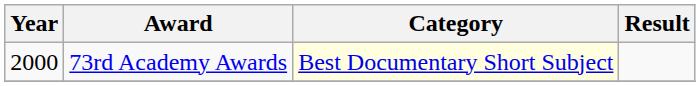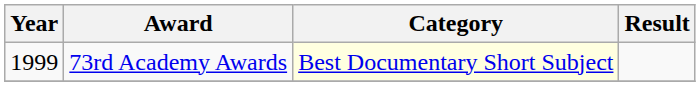 <table class="wikitable plainrowheaders" style="text-align:center;">
 <tr>
 <th>Year</th>
 <th>Award</th>
 <th>Category</th>
 <th>Result</th>
 </tr>
 <tr>
-<td rowspan="1">2000</td>
+<td rowspan="1">1999</td>
 <td rowspan="1"><a href='#'>73rd Academy Awards</a></td>
 <td style="background: lightyellow;"><a href='#'>Best Documentary Short Subject</a></td>
 <td></td>
 </tr>
 <tr>
 </tr>
 </table>
